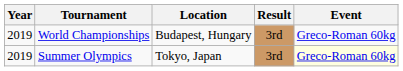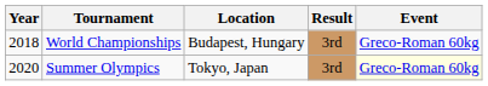 <table class="wikitable" style="font-size:95%;">
 <tr>
 <th>Year</th>
 <th>Tournament</th>
 <th>Location</th>
 <th>Result</th>
 <th>Event</th>
 </tr>
 <tr>
-<td>2019</td>
+<td>2018</td>
 <td><a href='#'>World Championships</a></td>
 <td>Budapest, Hungary</td>
 <td align="center" bgcolor="cc9966">3rd</td>
 <td><a href='#'>Greco-Roman 60kg</a></td>
 </tr>
 <tr>
-<td>2019</td>
+<td>2020</td>
 <td><a href='#'>Summer Olympics</a></td>
 <td>Tokyo, Japan</td>
 <td align="center" bgcolor="cc9966">3rd</td>
 <td style="background: lightyellow;"><a href='#'>Greco-Roman 60kg</a></td>
 </tr>
 </table>
